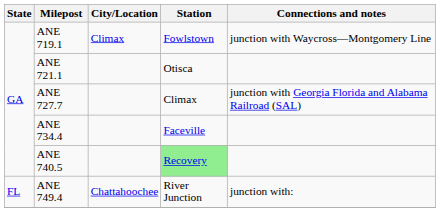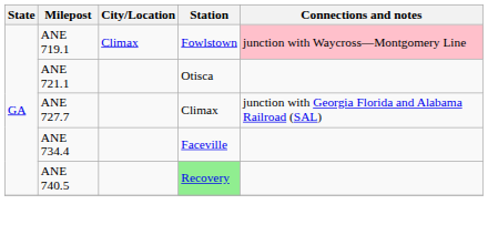 <table class="wikitable">
 <tr>
 <th>State</th>
 <th>Milepost</th>
 <th>City/Location</th>
 <th>Station</th>
 <th>Connections and notes</th>
 </tr>
 <tr>
 <td ! rowspan="5"><a href='#'>GA</a></td>
 <td>ANE 719.1</td>
 <td><a href='#'>Climax</a></td>
 <td><a href='#'>Fowlstown</a></td>
-<td>junction with Waycross—Montgomery Line</td>
+<td style="background: pink;">junction with Waycross—Montgomery Line</td>
 </tr>
 <tr>
 <td>ANE 721.1</td>
 <td></td>
 <td>Otisca</td>
 <td></td>
 </tr>
 <tr>
 <td>ANE 727.7</td>
 <td></td>
 <td>Climax</td>
 <td>junction with <a href='#'>Georgia Florida and Alabama Railroad</a> (<a href='#'>SAL</a>)</td>
 </tr>
 <tr>
 <td>ANE 734.4</td>
 <td></td>
 <td><a href='#'>Faceville</a></td>
 <td></td>
 </tr>
 <tr>
 <td>ANE 740.5</td>
 <td></td>
 <td style="background: lightgreen;"><a href='#'>Recovery</a></td>
 <td></td>
 </tr>
 <tr>
-<td><a href='#'>FL</a></td>
-<td>ANE 749.4</td>
-<td><a href='#'>Chattahoochee</a></td>
-<td>River Junction</td>
-<td>junction with:</td>
-</tr>
-<tr>
 </tr>
 </table>
